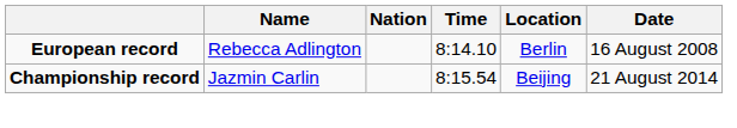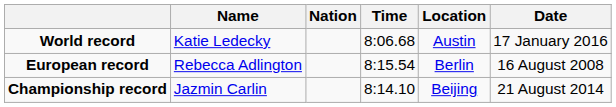 <table class=wikitable style=text-align:center>
 <tr>
 <th></th>
 <th>Name</th>
 <th>Nation</th>
 <th>Time</th>
 <th>Location</th>
 <th>Date</th>
 </tr>
 <tr>
+<td><strong>World record</strong></td>
+<td align=left><a href='#'>Katie Ledecky</a></td>
+<td align=left></td>
+<td align=left>8:06.68</td>
+<td><a href='#'>Austin</a></td>
+<td>17 January 2016</td>
+</tr>
+<tr>
 <td><strong>European record</strong></td>
 <td align=left><a href='#'>Rebecca Adlington</a></td>
 <td align=left></td>
-<td align=left>8:14.10</td>
+<td align=left>8:15.54</td>
 <td><a href='#'>Berlin</a></td>
 <td>16 August 2008</td>
 </tr>
 <tr>
 <td><strong>Championship record</strong></td>
 <td align=left><a href='#'>Jazmin Carlin</a></td>
 <td align=left></td>
-<td align=left>8:15.54</td>
+<td align=left>8:14.10</td>
 <td><a href='#'>Beijing</a></td>
 <td>21 August 2014</td>
 </tr>
 </table>
